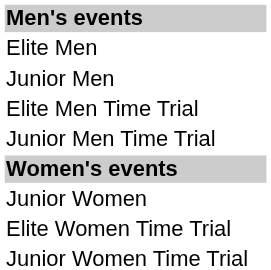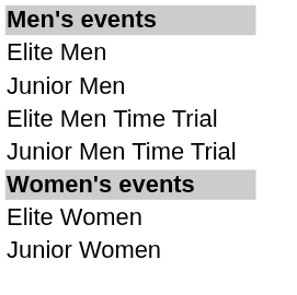 <table>
 <tr bgcolor="#cccccc">
 <td colspan=4><strong>Men's events</strong></td>
 </tr>
 <tr>
 <td>Elite Men</td>
 <td></td>
 <td></td>
 <td></td>
 </tr>
 <tr>
 <td>Junior Men</td>
 <td></td>
 <td></td>
 <td></td>
 </tr>
 <tr>
 <td>Elite Men Time Trial</td>
 <td></td>
 <td></td>
 <td></td>
 </tr>
 <tr>
 <td>Junior Men Time Trial</td>
 <td></td>
 <td></td>
 <td></td>
 </tr>
 <tr bgcolor="#cccccc">
 <td colspan=4><strong>Women's events</strong></td>
 </tr>
 <tr>
-<td>Junior Women</td>
+<td>Elite Women</td>
 <td></td>
 <td></td>
 <td></td>
 </tr>
 <tr>
-<td>Elite Women Time Trial</td>
-<td></td>
-<td></td>
-<td></td>
-</tr>
-<tr>
-<td>Junior Women Time Trial</td>
+<td>Junior Women</td>
 <td></td>
 <td></td>
 <td></td>
 </tr>
 <tr>
 </tr>
 </table>
